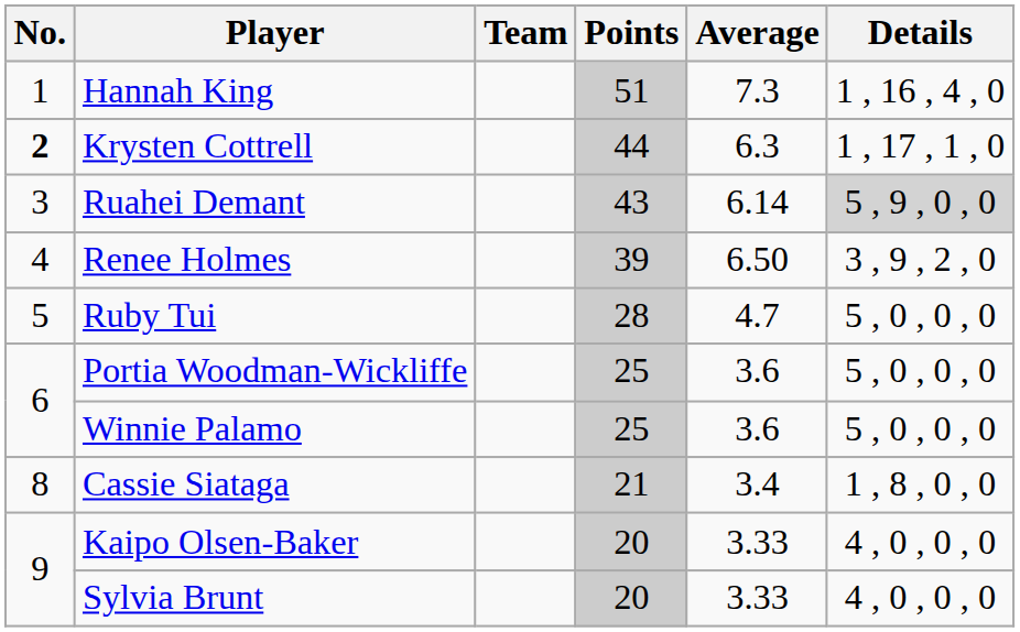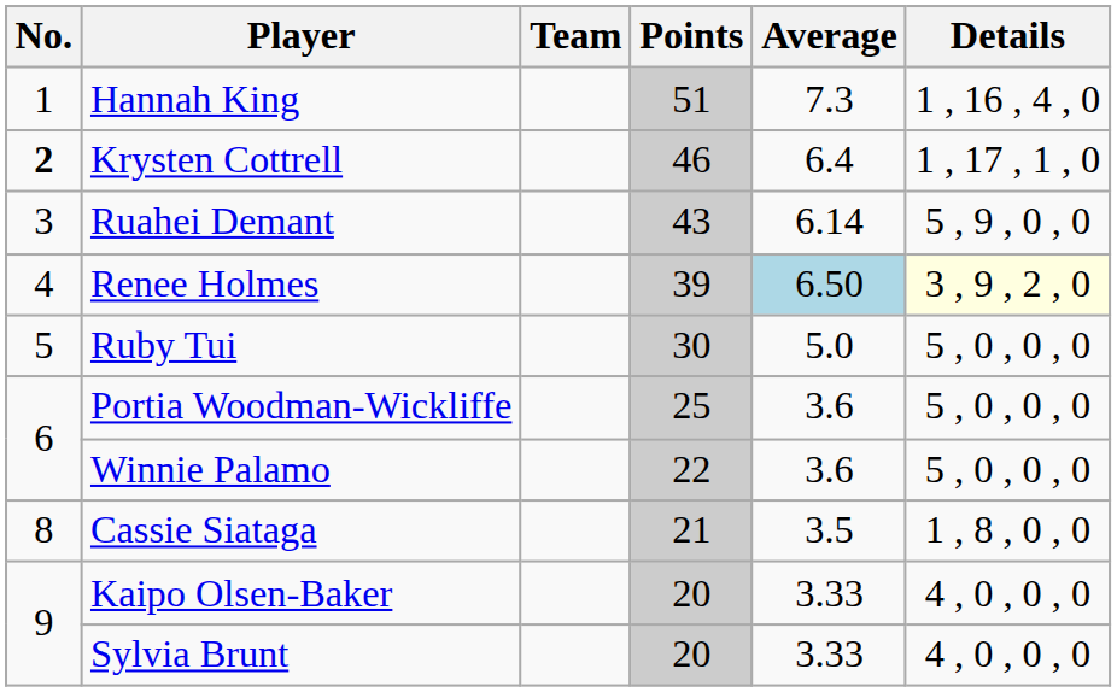 <table class="wikitable sortable" style="text-align:center">
 <tr>
 <th>No.</th>
 <th>Player</th>
 <th>Team</th>
 <th>Points</th>
 <th>Average</th>
 <th>Details</th>
 </tr>
 <tr>
 <td>1</td>
 <td style="text-align:left"> <a href='#'>Hannah King</a></td>
 <td style="text-align:left"> </td>
 <td style="background:#ccc">51</td>
 <td>7.3</td>
 <td>1 , 16 , 4 , 0 </td>
 </tr>
 <tr>
 <td><strong>2</strong></td>
 <td style="text-align:left"> <a href='#'>Krysten Cottrell</a></td>
 <td style="text-align:left"> </td>
-<td style="background:#ccc">44</td>
-<td>6.3</td>
+<td style="background:#ccc">46</td>
+<td>6.4</td>
 <td>1 , 17 , 1 , 0 </td>
 </tr>
 <tr>
 <td>3</td>
 <td style="text-align:left"> <a href='#'>Ruahei Demant</a></td>
 <td style="text-align:left"> </td>
 <td style="background:#ccc">43</td>
 <td>6.14</td>
-<td style="background: lightgrey;">5 , 9 , 0 , 0 </td>
+<td>5 , 9 , 0 , 0 </td>
 </tr>
 <tr>
 <td>4</td>
 <td style="text-align:left"> <a href='#'>Renee Holmes</a></td>
 <td style="text-align:left"> </td>
 <td style="background:#ccc">39</td>
-<td>6.50</td>
-<td>3 , 9 , 2 , 0 </td>
+<td style="background: lightblue;">6.50</td>
+<td style="background: lightyellow;">3 , 9 , 2 , 0 </td>
 </tr>
 <tr>
 <td>5</td>
 <td style="text-align:left"> <a href='#'>Ruby Tui</a></td>
 <td style="text-align:left"> </td>
-<td style="background:#ccc">28</td>
-<td>4.7</td>
+<td style="background:#ccc">30</td>
+<td>5.0</td>
 <td>5 , 0 , 0 , 0 </td>
 </tr>
 <tr>
 <td rowspan="2">6</td>
 <td style="text-align:left"> <a href='#'>Portia Woodman-Wickliffe</a></td>
 <td style="text-align:left"> </td>
 <td style="background:#ccc">25</td>
 <td>3.6</td>
 <td>5 , 0 , 0 , 0 </td>
 </tr>
 <tr>
 <td style="text-align:left"> <a href='#'>Winnie Palamo</a></td>
 <td style="text-align:left"> </td>
-<td style="background:#ccc">25</td>
+<td style="background:#ccc">22</td>
 <td>3.6</td>
 <td>5 , 0 , 0 , 0 </td>
 </tr>
 <tr>
 <td>8</td>
 <td style="text-align:left"> <a href='#'>Cassie Siataga</a></td>
 <td style="text-align:left"> </td>
 <td style="background:#ccc">21</td>
-<td>3.4</td>
+<td>3.5</td>
 <td>1 , 8 , 0 , 0 </td>
 </tr>
 <tr>
 <td rowspan="2">9</td>
 <td style="text-align:left"> <a href='#'>Kaipo Olsen-Baker</a></td>
 <td style="text-align:left"> </td>
 <td style="background:#ccc">20</td>
 <td>3.33</td>
 <td>4 , 0 , 0 , 0 </td>
 </tr>
 <tr>
 <td style="text-align:left"> <a href='#'>Sylvia Brunt</a></td>
 <td style="text-align:left"> </td>
 <td style="background:#ccc">20</td>
 <td>3.33</td>
 <td>4 , 0 , 0 , 0 </td>
 </tr>
 </table>
